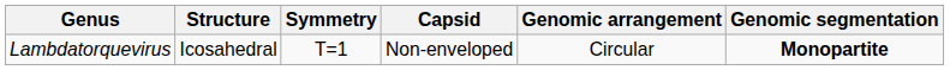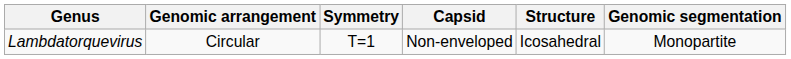 <table class="wikitable sortable" style="text-align:center">
 <tr>
 <th>Genus</th>
-<th>Structure</th>
+<th>Genomic arrangement</th>
 <th>Symmetry</th>
 <th>Capsid</th>
-<th>Genomic arrangement</th>
+<th>Structure</th>
 <th>Genomic segmentation</th>
 </tr>
 <tr>
 <td><em>Lambdatorquevirus</em></td>
-<td>Icosahedral</td>
+<td>Circular</td>
 <td>T=1</td>
 <td>Non-enveloped</td>
-<td>Circular</td>
-<td><strong>Monopartite</strong></td>
+<td>Icosahedral</td>
+<td>Monopartite</td>
 </tr>
 </table>
